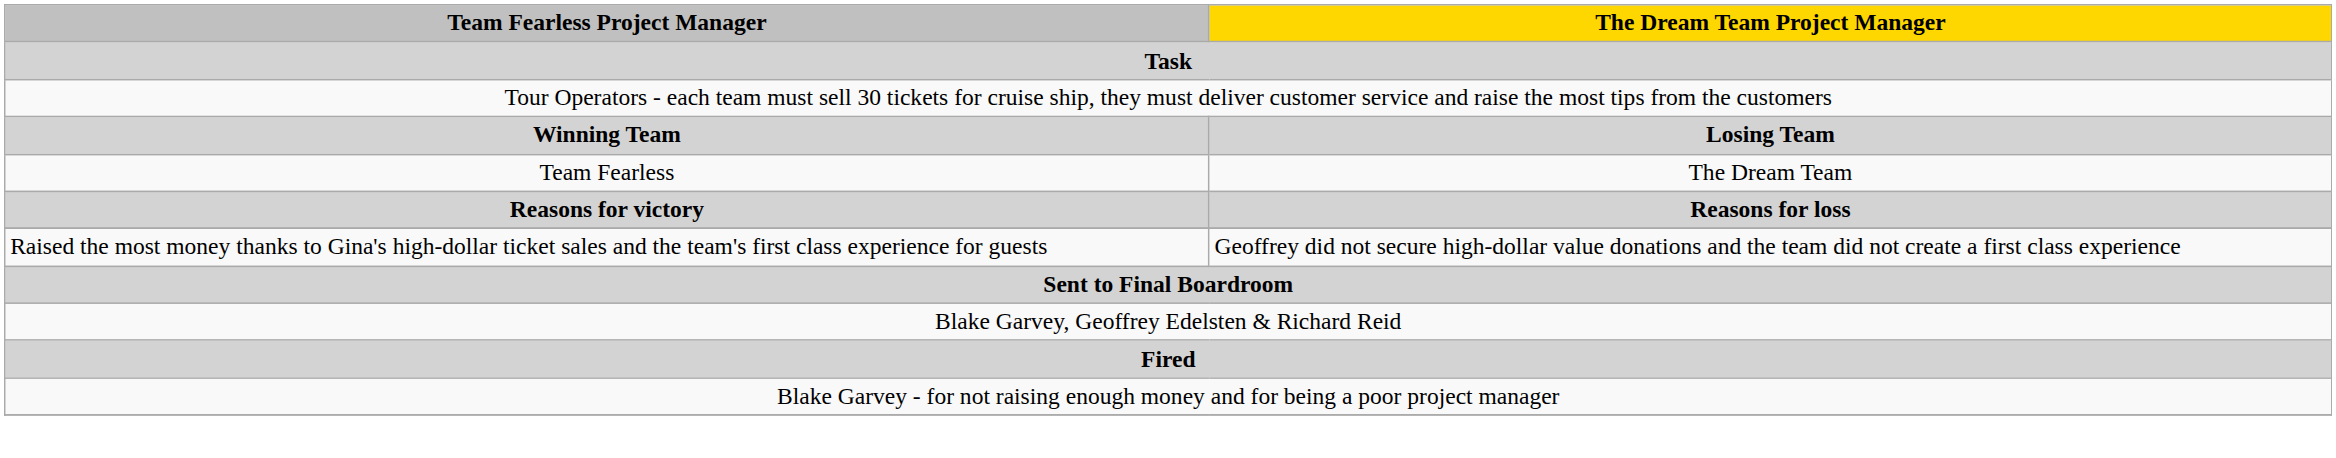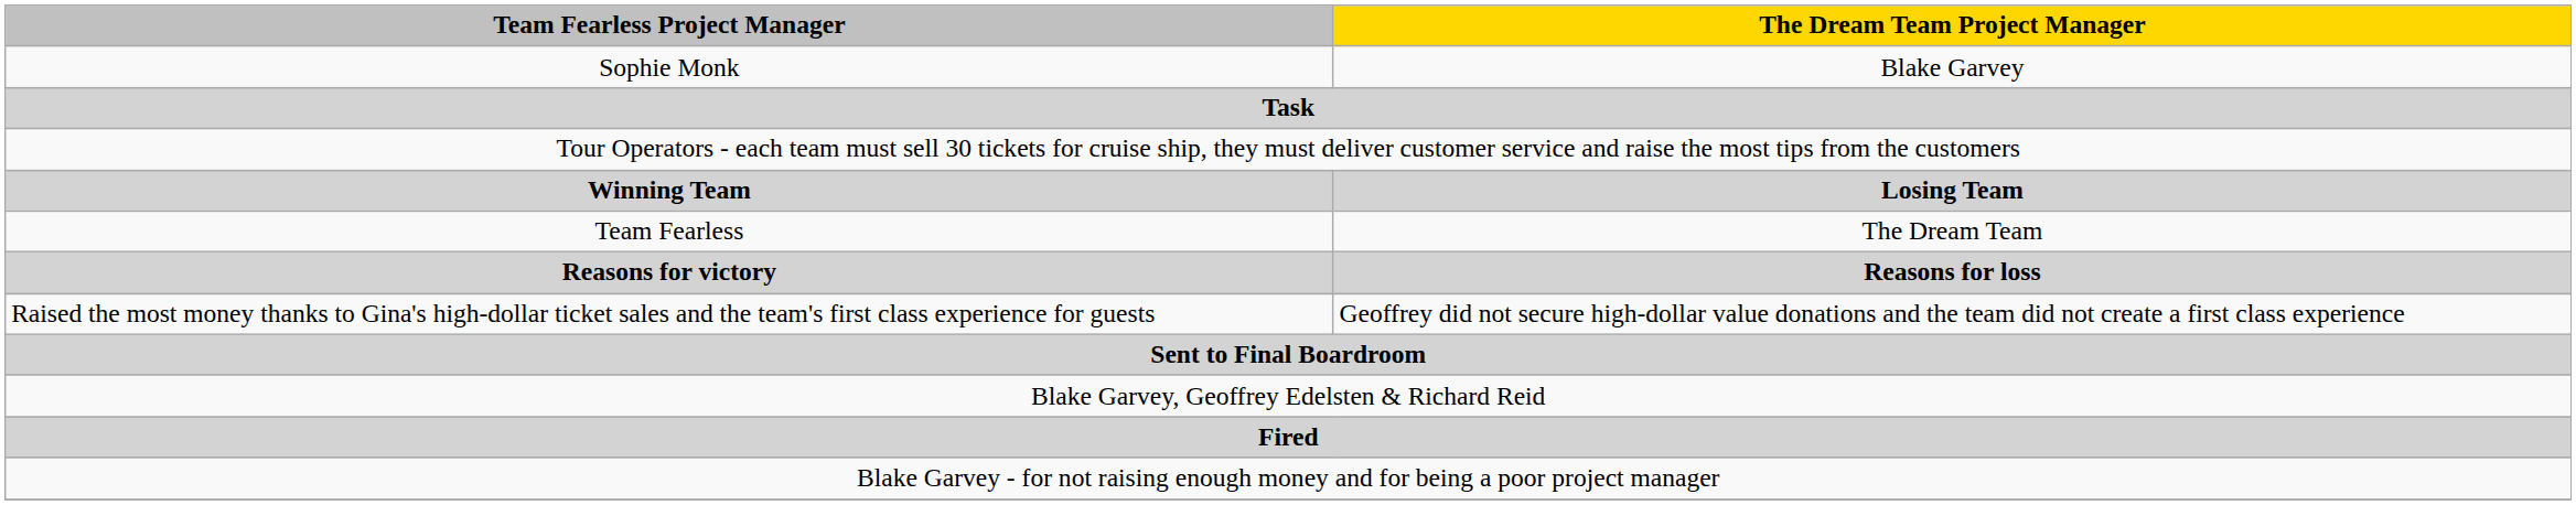 <table class="wikitable" style="text-align: center; width:100%">
 <tr>
 <th style="text-align:center; background:silver;">Team Fearless Project Manager</th>
 <th style="text-align:center; background:gold;">The Dream Team Project Manager</th>
+</tr>
+<tr>
+<td>Sophie Monk</td>
+<td>Blake Garvey</td>
 </tr>
 <tr>
 <th colspan="2" style="text-align:center; background:lightgrey;">Task</th>
 </tr>
 <tr>
 <td colspan="2">Tour Operators - each team must sell 30 tickets for cruise ship, they must deliver customer service and raise the most tips from the customers</td>
 </tr>
 <tr>
 <th style="text-align:center; background:lightgrey;">Winning Team</th>
 <th style="text-align:center; background:lightgrey;">Losing Team</th>
 </tr>
 <tr>
 <td>Team Fearless</td>
 <td>The Dream Team</td>
 </tr>
 <tr>
 <th style="text-align:center; background:lightgrey;">Reasons for victory</th>
 <th style="text-align:center; background:lightgrey;">Reasons for loss</th>
 </tr>
 <tr style="text-align: left; ">
 </tr>
 <tr>
 <td style="text-align:left; background:;">Raised the most money thanks to Gina's high-dollar ticket sales and the team's first class experience for guests</td>
 <td style="text-align:left; background:;">Geoffrey did not secure high-dollar value donations and the team did not create a first class experience</td>
 </tr>
 <tr>
 <th colspan="2" style="text-align:center; background:lightgrey;">Sent to Final Boardroom</th>
 </tr>
 <tr>
 <td colspan="2">Blake Garvey, Geoffrey Edelsten & Richard Reid</td>
 </tr>
 <tr>
 <th colspan="2" style="text-align:center; background:lightgrey;">Fired</th>
 </tr>
 <tr>
 <td colspan="2">Blake Garvey - for not raising enough money and for being a poor project manager</td>
 </tr>
 <tr>
 </tr>
 </table>
